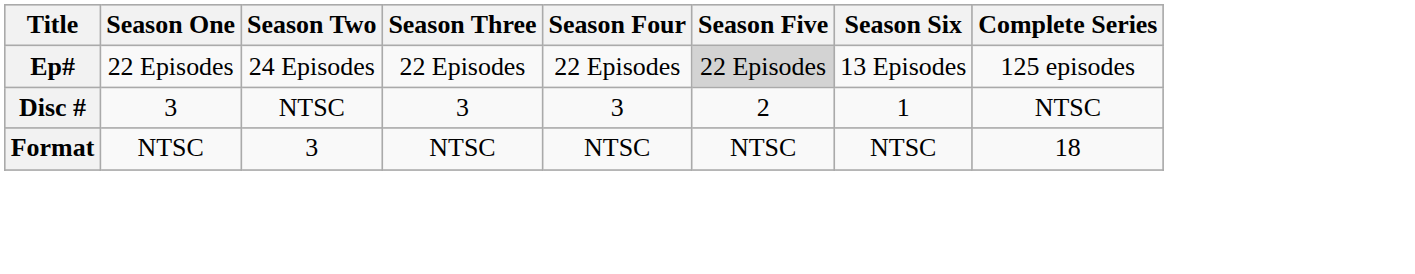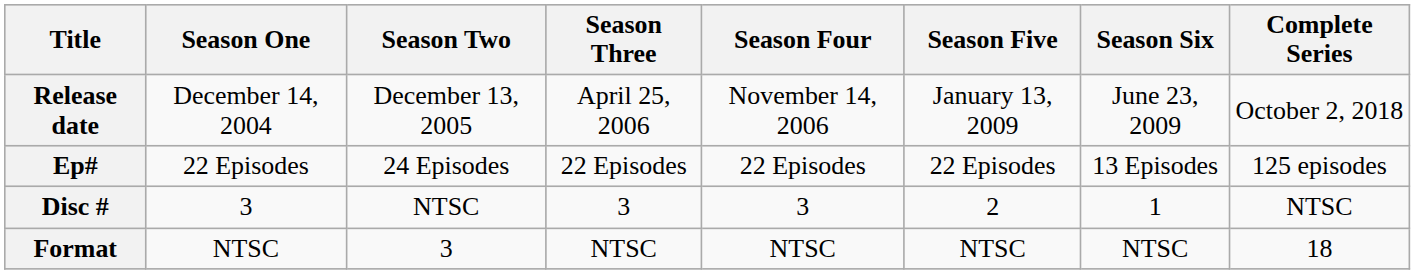 <table class="wikitable">
 <tr style="text-align:center;">
 <th>Title</th>
 <th>Season One</th>
 <th>Season Two</th>
 <th>Season Three</th>
 <th>Season Four</th>
 <th>Season Five</th>
 <th>Season Six</th>
 <th>Complete Series</th>
 </tr>
 <tr style="text-align:center;">
+<th>Release date</th>
+<td>December 14, 2004</td>
+<td>December 13, 2005</td>
+<td>April 25, 2006</td>
+<td>November 14, 2006</td>
+<td>January 13, 2009</td>
+<td>June 23, 2009</td>
+<td>October 2, 2018</td>
+</tr>
+<tr style="text-align:center;">
 <th>Ep#</th>
 <td>22 Episodes</td>
 <td>24 Episodes</td>
 <td>22 Episodes</td>
 <td>22 Episodes</td>
-<td style="background: lightgrey;">22 Episodes</td>
+<td>22 Episodes</td>
 <td>13 Episodes</td>
 <td>125 episodes</td>
 </tr>
 <tr style="text-align:center;">
 <th>Disc #</th>
 <td>3</td>
 <td>NTSC</td>
 <td>3</td>
 <td>3</td>
 <td>2</td>
 <td>1</td>
 <td>NTSC</td>
 </tr>
 <tr style="text-align:center;">
 <th>Format</th>
 <td>NTSC</td>
 <td>3</td>
 <td>NTSC</td>
 <td>NTSC</td>
 <td>NTSC</td>
 <td>NTSC</td>
 <td>18</td>
 </tr>
 </table>
